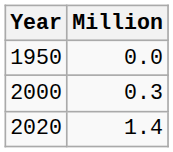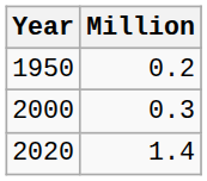 <table class="wikitable" style="float: right; margin-left: 10px">
 <tr>
 <th>Year</th>
 <th>Million</th>
 </tr>
 <tr>
 <td style="text-align:left;">1950</td>
-<td style="text-align:right;">0.0</td>
+<td style="text-align:right;">0.2</td>
 </tr>
 <tr>
 <td style="text-align:left;">2000</td>
 <td style="text-align:right;">0.3</td>
 </tr>
 <tr>
 <td style="text-align:left;">2020</td>
 <td style="text-align:right;">1.4</td>
 </tr>
 </table>
